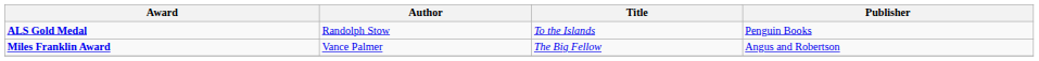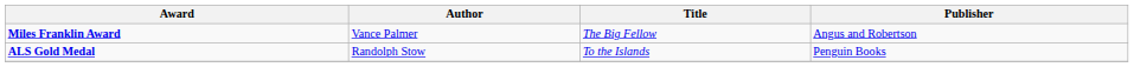 <table class="wikitable" width=95%>
 <tr>
 <th>Award</th>
 <th>Author</th>
 <th>Title</th>
 <th>Publisher</th>
 </tr>
 <tr>
+<td><strong><a href='#'>Miles Franklin Award</a></strong></td>
+<td><a href='#'>Vance Palmer</a></td>
+<td><em><a href='#'>The Big Fellow</a></em></td>
+<td><a href='#'>Angus and Robertson</a></td>
+</tr>
+<tr>
 <td><strong><a href='#'>ALS Gold Medal</a></strong></td>
 <td><a href='#'>Randolph Stow</a></td>
 <td><em><a href='#'>To the Islands</a></em></td>
 <td><a href='#'>Penguin Books</a></td>
 </tr>
 <tr>
-<td><strong><a href='#'>Miles Franklin Award</a></strong></td>
-<td><a href='#'>Vance Palmer</a></td>
-<td><em><a href='#'>The Big Fellow</a></em></td>
-<td><a href='#'>Angus and Robertson</a></td>
-</tr>
-<tr>
 </tr>
 </table>
